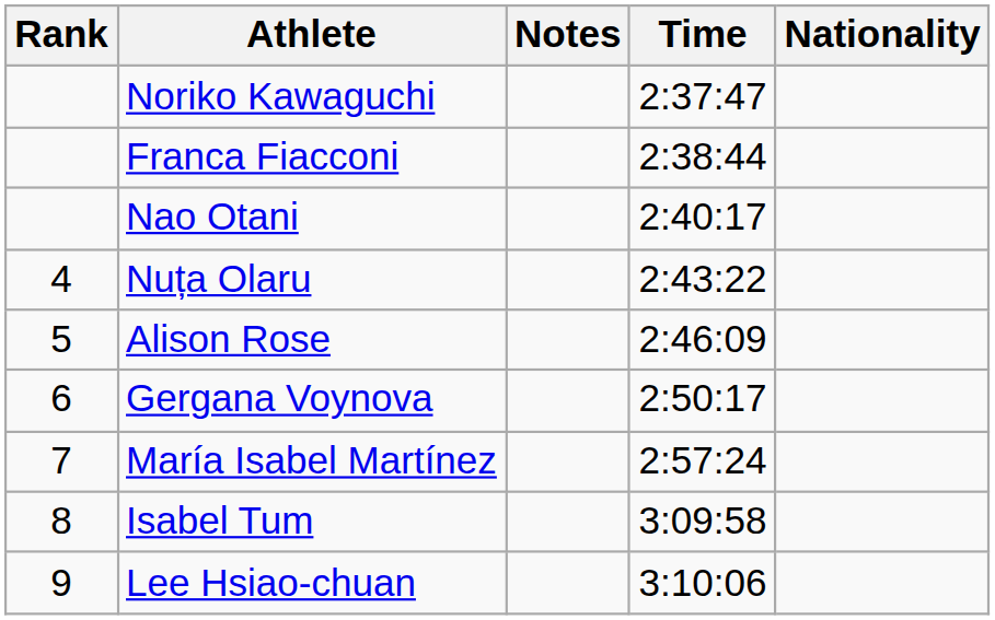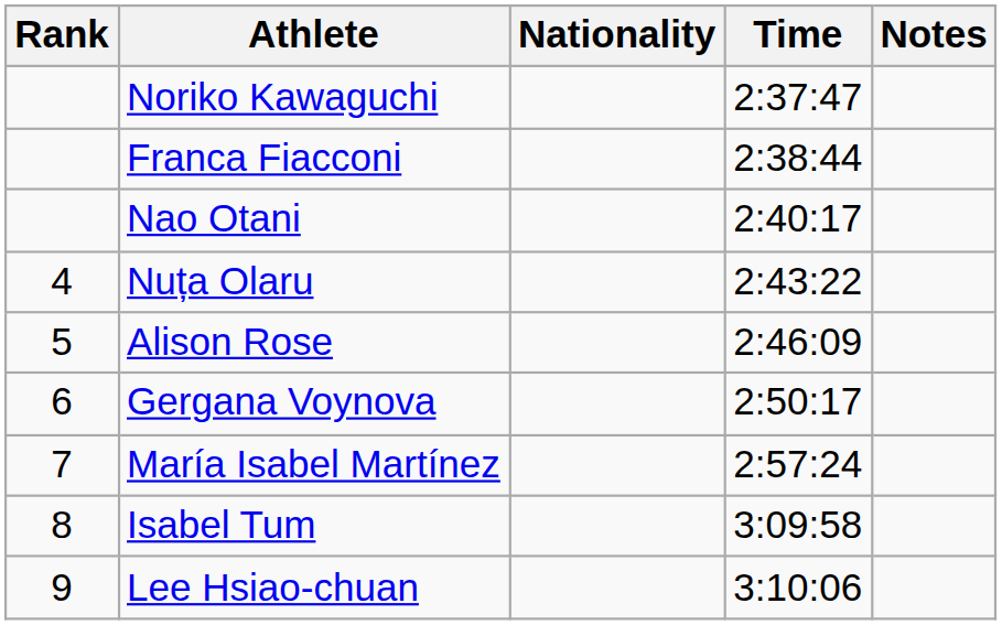 <table class="wikitable sortable" style="text-align:center">
 <tr>
 <th>Rank</th>
 <th>Athlete</th>
+<th>Nationality</th>
+<th>Time</th>
 <th>Notes</th>
-<th>Time</th>
-<th>Nationality</th>
 </tr>
 <tr>
 <td></td>
 <td align=left><a href='#'>Noriko Kawaguchi</a></td>
+<td align=left></td>
+<td>2:37:47</td>
 <td></td>
-<td>2:37:47</td>
-<td align=left></td>
 </tr>
 <tr>
 <td></td>
 <td align=left><a href='#'>Franca Fiacconi</a></td>
+<td align=left></td>
+<td>2:38:44</td>
 <td></td>
-<td>2:38:44</td>
-<td align=left></td>
 </tr>
 <tr>
 <td></td>
 <td align=left><a href='#'>Nao Otani</a></td>
+<td align=left></td>
+<td>2:40:17</td>
 <td></td>
-<td>2:40:17</td>
-<td align=left></td>
 </tr>
 <tr>
 <td>4</td>
 <td align=left><a href='#'>Nuța Olaru</a></td>
+<td align=left></td>
+<td>2:43:22</td>
 <td></td>
-<td>2:43:22</td>
-<td align=left></td>
 </tr>
 <tr>
 <td>5</td>
 <td align=left><a href='#'>Alison Rose</a></td>
+<td align=left></td>
+<td>2:46:09</td>
 <td></td>
-<td>2:46:09</td>
-<td align=left></td>
 </tr>
 <tr>
 <td>6</td>
 <td align=left><a href='#'>Gergana Voynova</a></td>
+<td align=left></td>
+<td>2:50:17</td>
 <td></td>
-<td>2:50:17</td>
-<td align=left></td>
 </tr>
 <tr>
 <td>7</td>
 <td align=left><a href='#'>María Isabel Martínez</a></td>
+<td align=left></td>
+<td>2:57:24</td>
 <td></td>
-<td>2:57:24</td>
-<td align=left></td>
 </tr>
 <tr>
 <td>8</td>
 <td align=left><a href='#'>Isabel Tum</a></td>
+<td align=left></td>
+<td>3:09:58</td>
 <td></td>
-<td>3:09:58</td>
-<td align=left></td>
 </tr>
 <tr>
 <td>9</td>
 <td align=left><a href='#'>Lee Hsiao-chuan</a></td>
+<td align=left></td>
+<td>3:10:06</td>
 <td></td>
-<td>3:10:06</td>
-<td align=left></td>
 </tr>
 </table>
